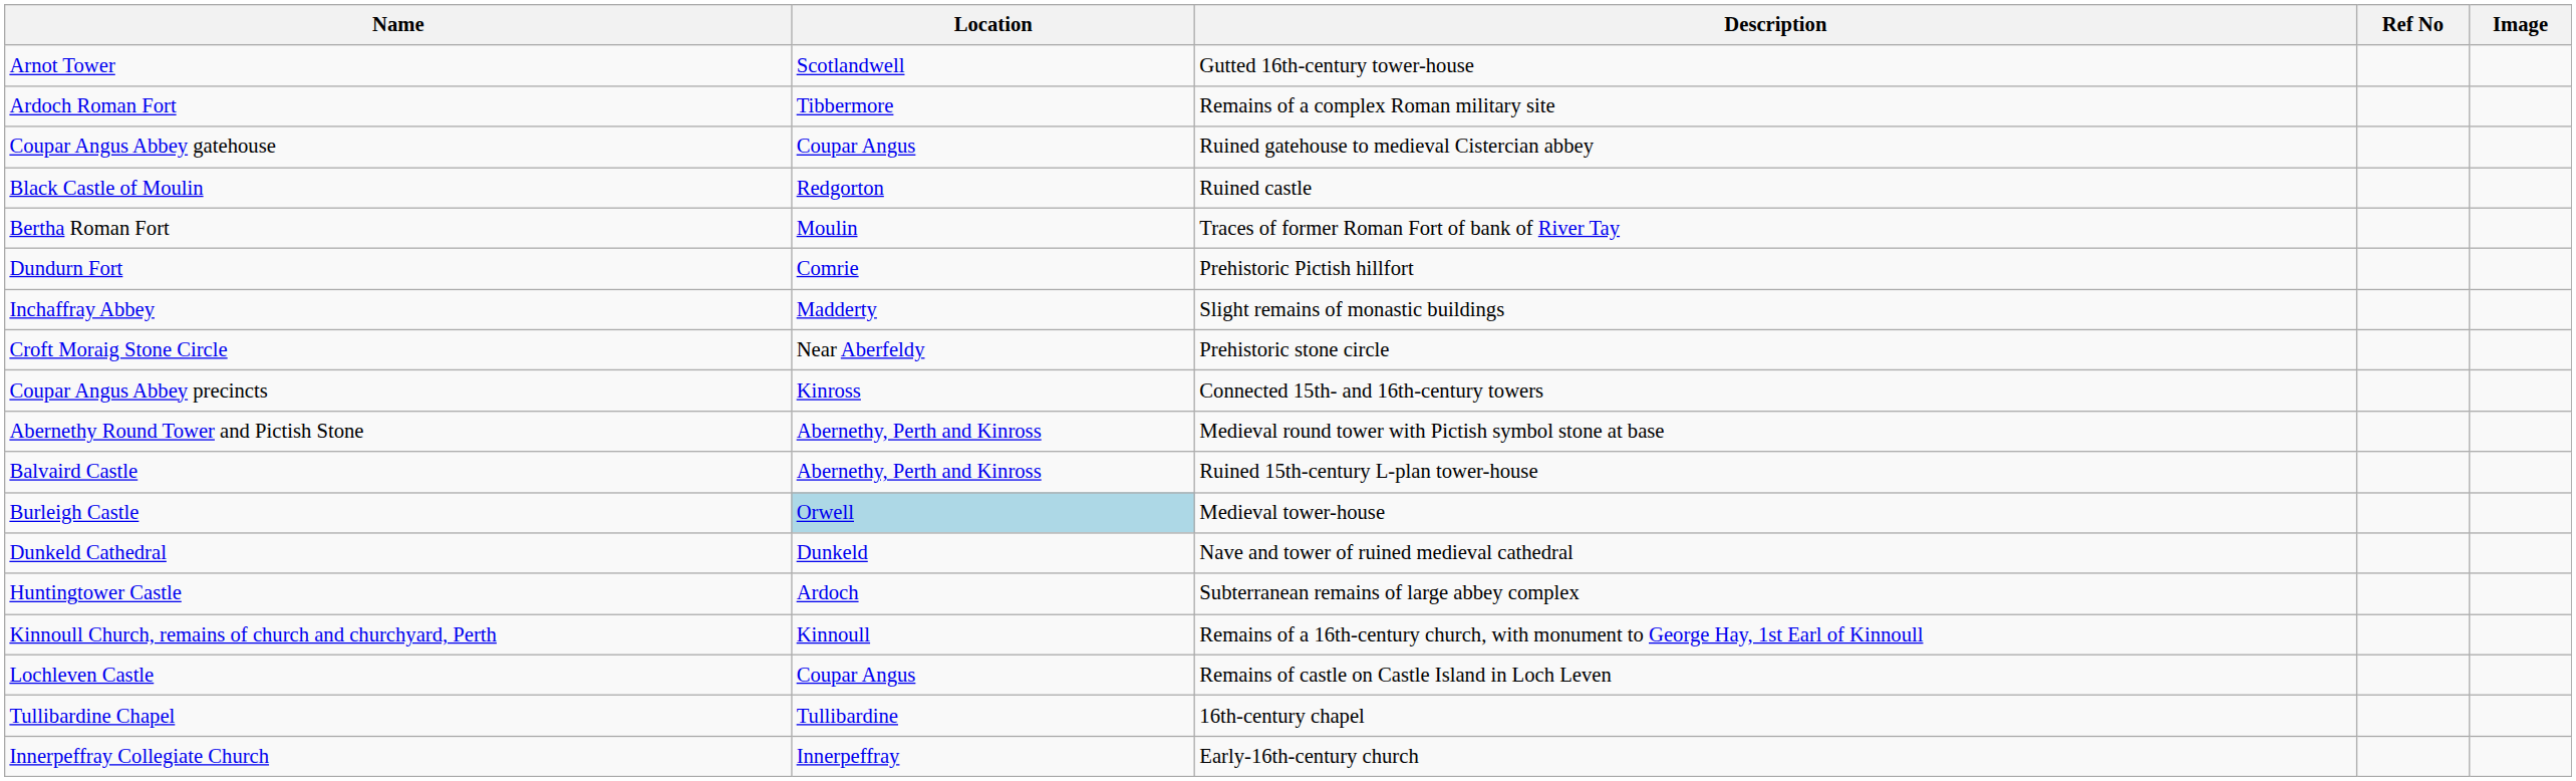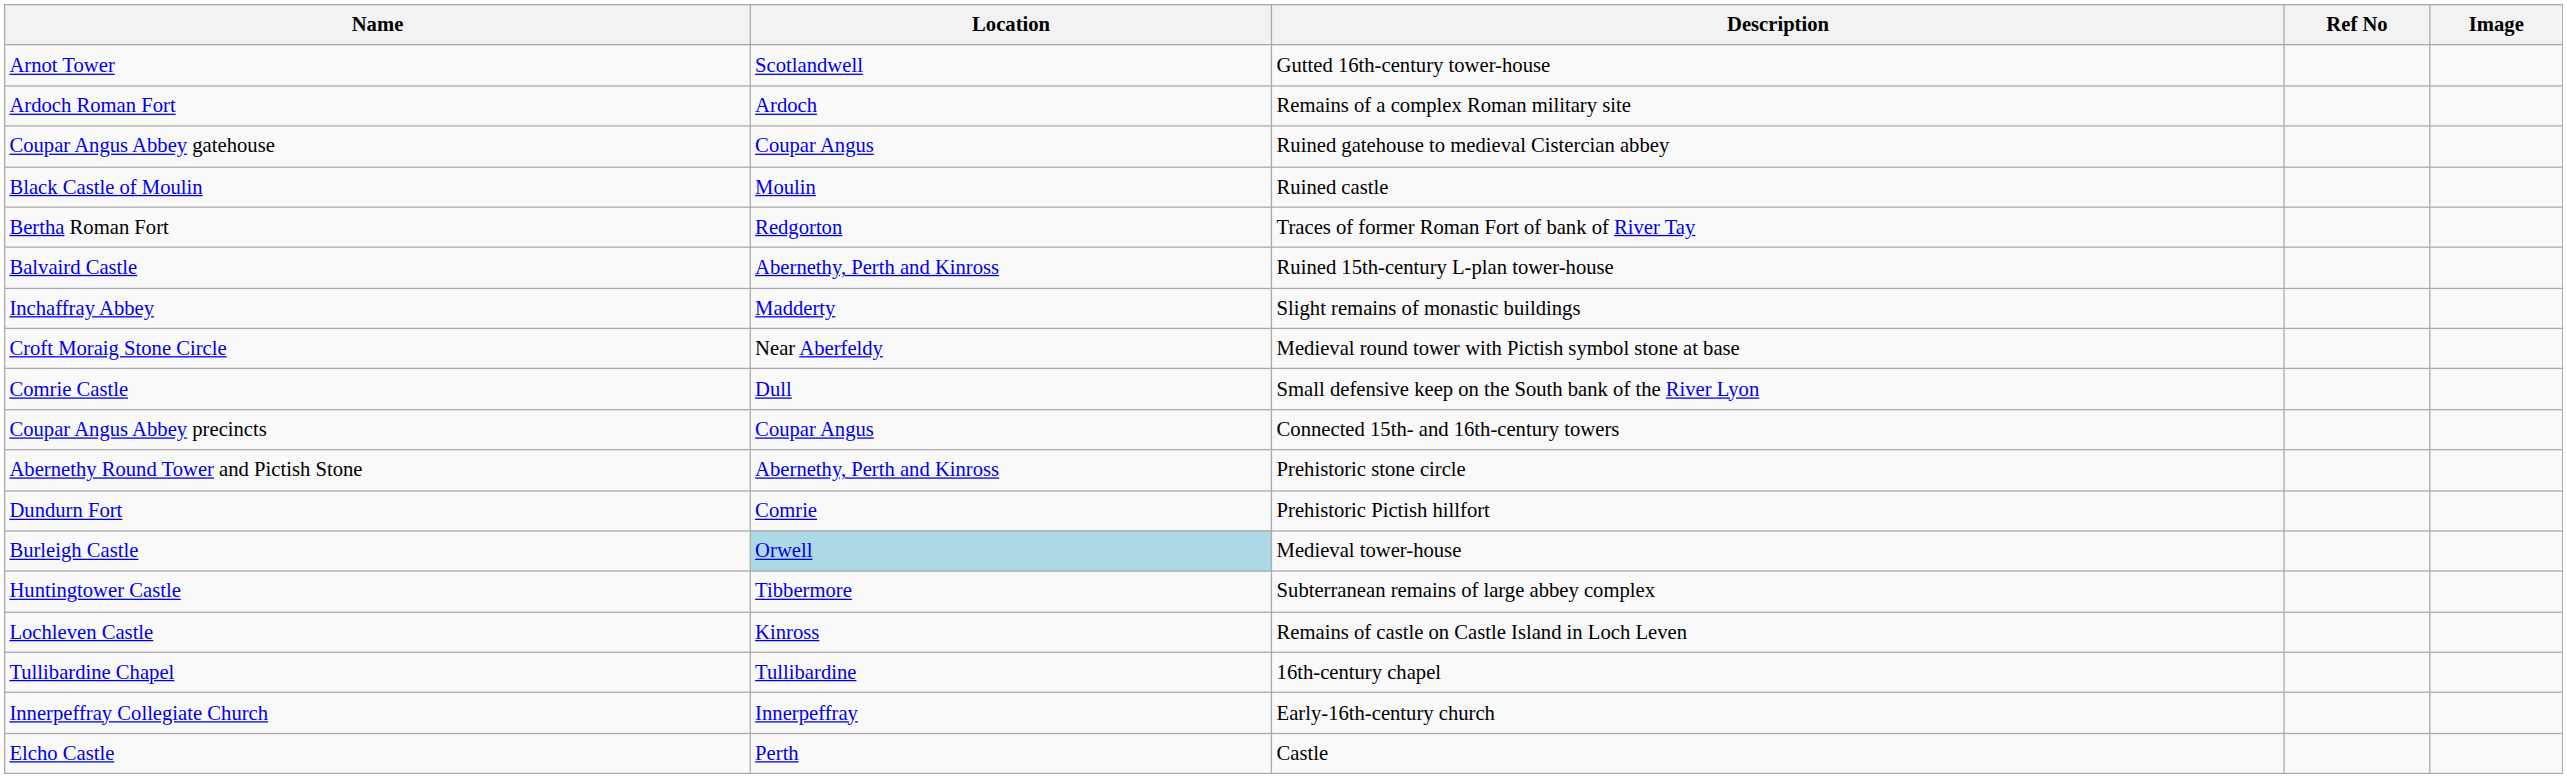 <table class="wikitable sortable" style="font-size: 100%;width:100%;border:0px;text-align:left;line-height:150%;">
 <tr>
 <th>Name</th>
 <th>Location</th>
 <th class="unsortable">Description</th>
 <th>Ref No</th>
 <th class="unsortable">Image</th>
 </tr>
 <tr>
 <td><a href='#'>Arnot Tower</a></td>
 <td><a href='#'>Scotlandwell</a></td>
 <td>Gutted 16th-century tower-house</td>
 <td></td>
 <td></td>
 </tr>
 <tr>
 <td><a href='#'>Ardoch Roman Fort</a></td>
-<td><a href='#'>Tibbermore</a></td>
+<td><a href='#'>Ardoch</a></td>
 <td>Remains of a complex Roman military site</td>
 <td></td>
 <td></td>
 </tr>
 <tr>
 <td><a href='#'>Coupar Angus Abbey</a> gatehouse</td>
 <td><a href='#'>Coupar Angus</a></td>
 <td>Ruined gatehouse to medieval Cistercian abbey</td>
 <td></td>
 <td></td>
 </tr>
 <tr>
 <td><a href='#'>Black Castle of Moulin</a></td>
-<td><a href='#'>Redgorton</a></td>
+<td><a href='#'>Moulin</a></td>
 <td>Ruined castle</td>
 <td></td>
 <td></td>
 </tr>
 <tr>
 <td><a href='#'>Bertha</a> Roman Fort</td>
-<td><a href='#'>Moulin</a></td>
+<td><a href='#'>Redgorton</a></td>
 <td>Traces of former Roman Fort of bank of <a href='#'>River Tay</a></td>
 <td></td>
 <td></td>
 </tr>
 <tr>
-<td><a href='#'>Dundurn Fort</a></td>
-<td><a href='#'>Comrie</a></td>
-<td>Prehistoric Pictish hillfort</td>
+<td><a href='#'>Balvaird Castle</a></td>
+<td><a href='#'>Abernethy, Perth and Kinross</a></td>
+<td>Ruined 15th-century L-plan tower-house</td>
 <td></td>
 <td></td>
 </tr>
 <tr>
 <td><a href='#'>Inchaffray Abbey</a></td>
 <td><a href='#'>Madderty</a></td>
 <td>Slight remains of monastic buildings</td>
 <td></td>
 <td></td>
 </tr>
 <tr>
 <td><a href='#'>Croft Moraig Stone Circle</a></td>
 <td>Near <a href='#'>Aberfeldy</a></td>
-<td>Prehistoric stone circle</td>
+<td>Medieval round tower with Pictish symbol stone at base</td>
+<td></td>
+<td></td>
+</tr>
+<tr>
+<td><a href='#'>Comrie Castle</a></td>
+<td><a href='#'>Dull</a></td>
+<td>Small defensive keep on the South bank of the <a href='#'>River Lyon</a></td>
 <td></td>
 <td></td>
 </tr>
 <tr>
 <td><a href='#'>Coupar Angus Abbey</a> precincts</td>
-<td><a href='#'>Kinross</a></td>
+<td><a href='#'>Coupar Angus</a></td>
 <td>Connected 15th- and 16th-century towers</td>
 <td></td>
 <td></td>
 </tr>
 <tr>
 <td><a href='#'>Abernethy Round Tower</a> and Pictish Stone</td>
 <td><a href='#'>Abernethy, Perth and Kinross</a></td>
-<td>Medieval round tower with Pictish symbol stone at base</td>
+<td>Prehistoric stone circle</td>
 <td></td>
 <td></td>
 </tr>
 <tr>
-<td><a href='#'>Balvaird Castle</a></td>
-<td><a href='#'>Abernethy, Perth and Kinross</a></td>
-<td>Ruined 15th-century L-plan tower-house</td>
+<td><a href='#'>Dundurn Fort</a></td>
+<td><a href='#'>Comrie</a></td>
+<td>Prehistoric Pictish hillfort</td>
 <td></td>
 <td></td>
 </tr>
 <tr>
 <td><a href='#'>Burleigh Castle</a></td>
 <td style="background: lightblue;"><a href='#'>Orwell</a></td>
 <td>Medieval tower-house</td>
 <td></td>
 <td></td>
 </tr>
 <tr>
-<td><a href='#'>Dunkeld Cathedral</a></td>
-<td><a href='#'>Dunkeld</a></td>
-<td>Nave and tower of ruined medieval cathedral</td>
-<td></td>
-<td></td>
-</tr>
-<tr>
 <td><a href='#'>Huntingtower Castle</a></td>
-<td><a href='#'>Ardoch</a></td>
+<td><a href='#'>Tibbermore</a></td>
 <td>Subterranean remains of large abbey complex</td>
 <td></td>
 <td></td>
 </tr>
 <tr>
-<td><a href='#'>Kinnoull Church, remains of church and churchyard, Perth</a></td>
-<td><a href='#'>Kinnoull</a></td>
-<td>Remains of a 16th-century church, with monument to <a href='#'>George Hay, 1st Earl of Kinnoull</a></td>
-<td></td>
-<td></td>
-</tr>
-<tr>
 <td><a href='#'>Lochleven Castle</a></td>
-<td><a href='#'>Coupar Angus</a></td>
+<td><a href='#'>Kinross</a></td>
 <td>Remains of castle on Castle Island in Loch Leven</td>
 <td></td>
 <td></td>
 </tr>
 <tr>
 <td><a href='#'>Tullibardine Chapel</a></td>
 <td><a href='#'>Tullibardine</a></td>
 <td>16th-century chapel</td>
 <td></td>
 <td></td>
 </tr>
 <tr>
 <td><a href='#'>Innerpeffray Collegiate Church</a></td>
 <td><a href='#'>Innerpeffray</a></td>
 <td>Early-16th-century church</td>
 <td></td>
 <td></td>
 </tr>
+<tr>
+<td><a href='#'>Elcho Castle</a></td>
+<td><a href='#'>Perth</a></td>
+<td>Castle</td>
+<td></td>
+<td></td>
+</tr>
 </table>
